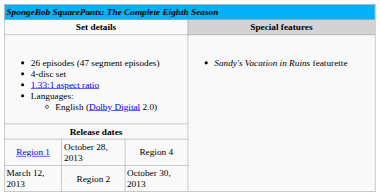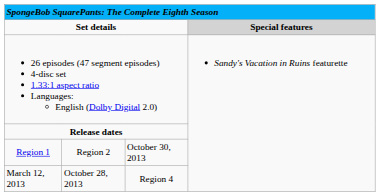 <table class="wikitable" style="font-size: 95%;">
 <tr style="background:#04B0F7; color:#000;">
 <td colspan="4"><strong><em>SpongeBob SquarePants: The Complete Eighth Season</em></strong></td>
 </tr>
 <tr valign="top">
 <td style="text-align:center; width:400px;" colspan="3"><strong>Set details</strong></td>
 <td style="background: lightgrey; width:300px; text-align:center;"><strong>Special features</strong></td>
 </tr>
 <tr valign="top">
 <td colspan="3" style="text-align:left; width:400px;"><br><ul><li>26 episodes (47 segment episodes)</li><li>4-disc set</li><li><a href='#'>1.33:1 aspect ratio</a></li><li>Languages:<ul><li>English (<a href='#'>Dolby Digital</a> 2.0)</li></ul></li></ul></td>
 <td rowspan="4" style="text-align:left; width:300px;"><br><ul><li><em>Sandy's Vacation in Ruins</em> featurette</li></ul></td>
 </tr>
 <tr>
 <td colspan="3" style="text-align:center;"><strong>Release dates</strong></td>
 </tr>
 <tr>
 <td style="text-align:center;"><a href='#'>Region 1</a></td>
+<td style="text-align:center;">Region 2</td>
+<td>October 30, 2013</td>
+</tr>
+<tr>
+<td>March 12, 2013</td>
 <td>October 28, 2013</td>
 <td style="text-align:center;">Region 4</td>
 </tr>
-<tr>
-<td>March 12, 2013</td>
-<td style="text-align:center;">Region 2</td>
-<td>October 30, 2013</td>
-</tr>
 </table>
